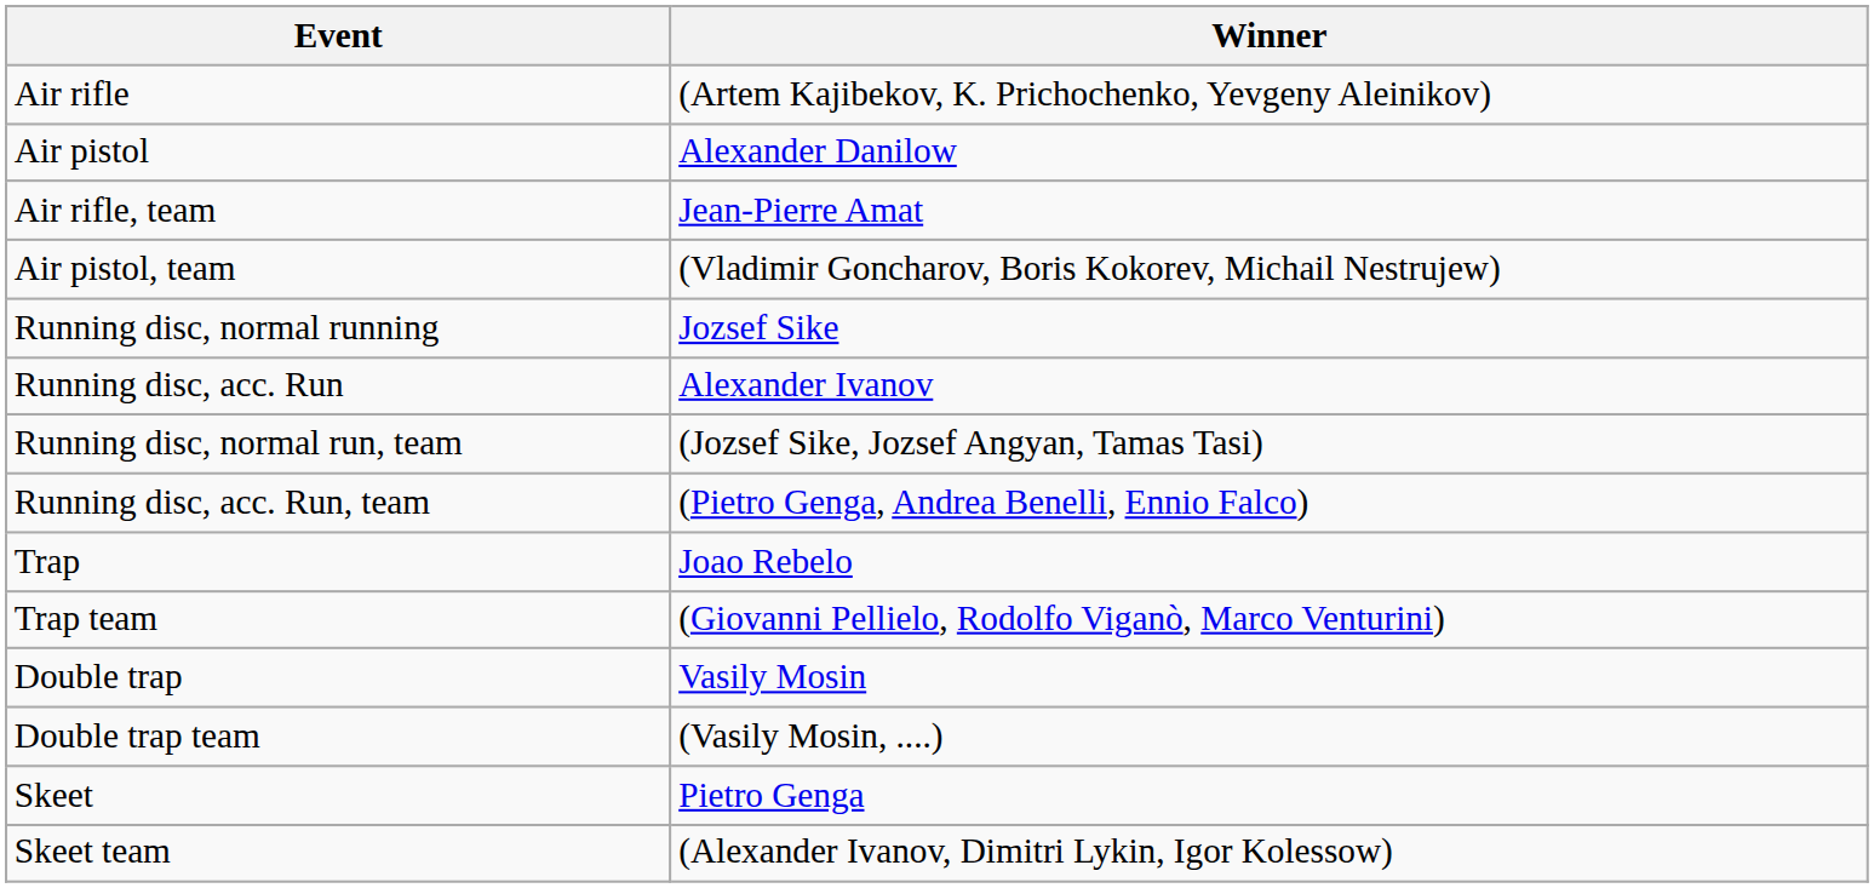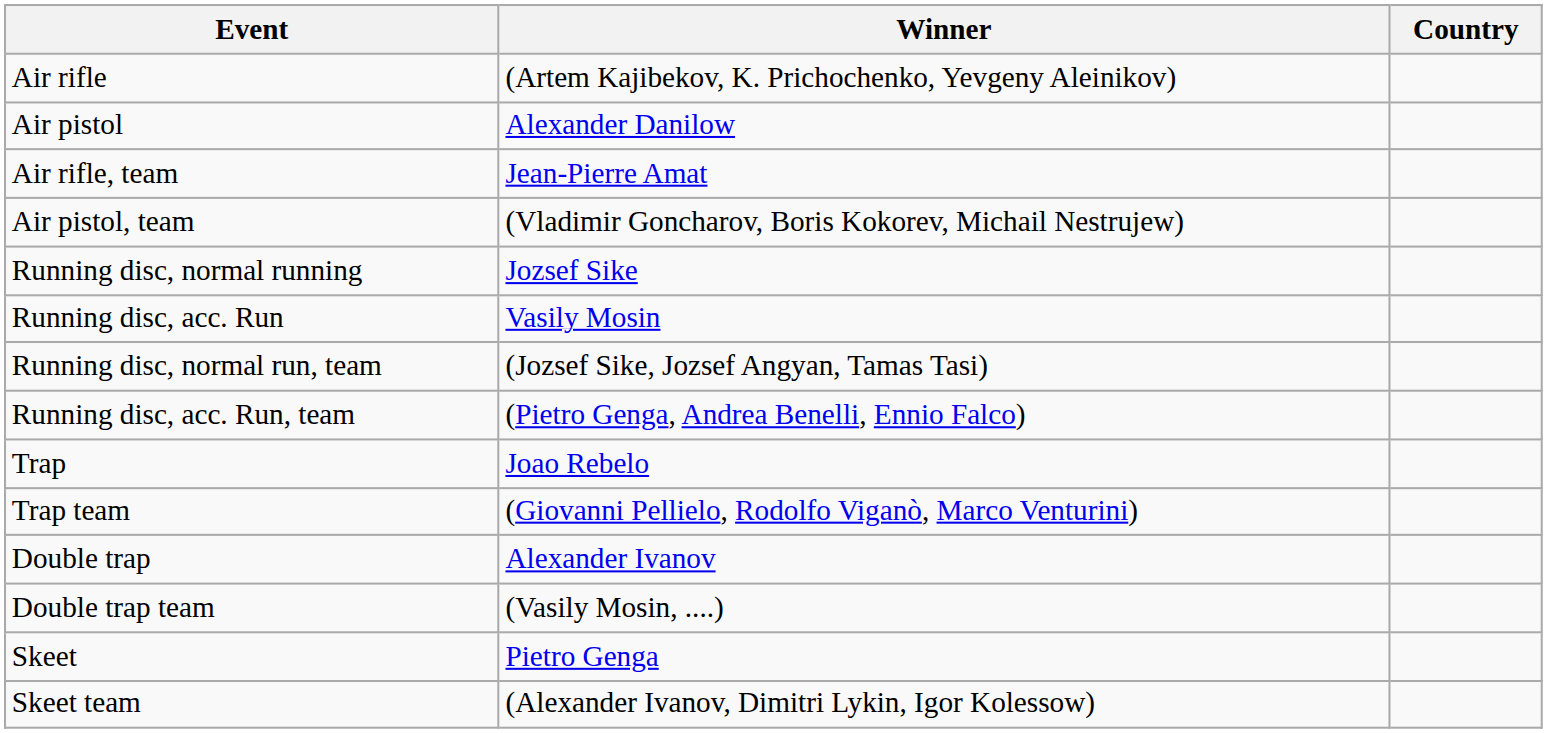 <table class="wikitable sortable" width=60% style="font-size:90%; text-align:left;">
 <tr>
 <th>Event</th>
 <th>Winner</th>
+<th>Country</th>
 </tr>
 <tr>
 <td>Air rifle</td>
 <td>(Artem Kajibekov, K. Prichochenko, Yevgeny Aleinikov)</td>
+<td></td>
 </tr>
 <tr>
 <td>Air pistol</td>
 <td><a href='#'>Alexander Danilow</a></td>
+<td></td>
 </tr>
 <tr>
 <td>Air rifle, team</td>
 <td><a href='#'>Jean-Pierre Amat</a></td>
+<td></td>
 </tr>
 <tr>
 <td>Air pistol, team</td>
 <td>(Vladimir Goncharov, Boris Kokorev, Michail Nestrujew)</td>
+<td></td>
 </tr>
 <tr>
 <td>Running disc, normal running</td>
 <td><a href='#'>Jozsef Sike</a></td>
+<td></td>
 </tr>
 <tr>
 <td>Running disc, acc. Run</td>
-<td><a href='#'>Alexander Ivanov</a></td>
+<td><a href='#'>Vasily Mosin</a></td>
+<td></td>
 </tr>
 <tr>
 <td>Running disc, normal run, team</td>
 <td>(Jozsef Sike, Jozsef Angyan, Tamas Tasi)</td>
+<td></td>
 </tr>
 <tr>
 <td>Running disc, acc. Run, team</td>
 <td>(<a href='#'>Pietro Genga</a>, <a href='#'>Andrea Benelli</a>, <a href='#'>Ennio Falco</a>)</td>
+<td></td>
 </tr>
 <tr>
 <td>Trap</td>
 <td><a href='#'>Joao Rebelo</a></td>
+<td></td>
 </tr>
 <tr>
 <td>Trap team</td>
 <td>(<a href='#'>Giovanni Pellielo</a>, <a href='#'>Rodolfo Viganò</a>, <a href='#'>Marco Venturini</a>)</td>
+<td></td>
 </tr>
 <tr>
 <td>Double trap</td>
-<td><a href='#'>Vasily Mosin</a></td>
+<td><a href='#'>Alexander Ivanov</a></td>
+<td></td>
 </tr>
 <tr>
 <td>Double trap team</td>
 <td>(Vasily Mosin, ....)</td>
+<td></td>
 </tr>
 <tr>
 <td>Skeet</td>
 <td><a href='#'>Pietro Genga</a></td>
+<td></td>
 </tr>
 <tr>
 <td>Skeet team</td>
 <td>(Alexander Ivanov, Dimitri Lykin, Igor Kolessow)</td>
+<td></td>
 </tr>
 </table>
